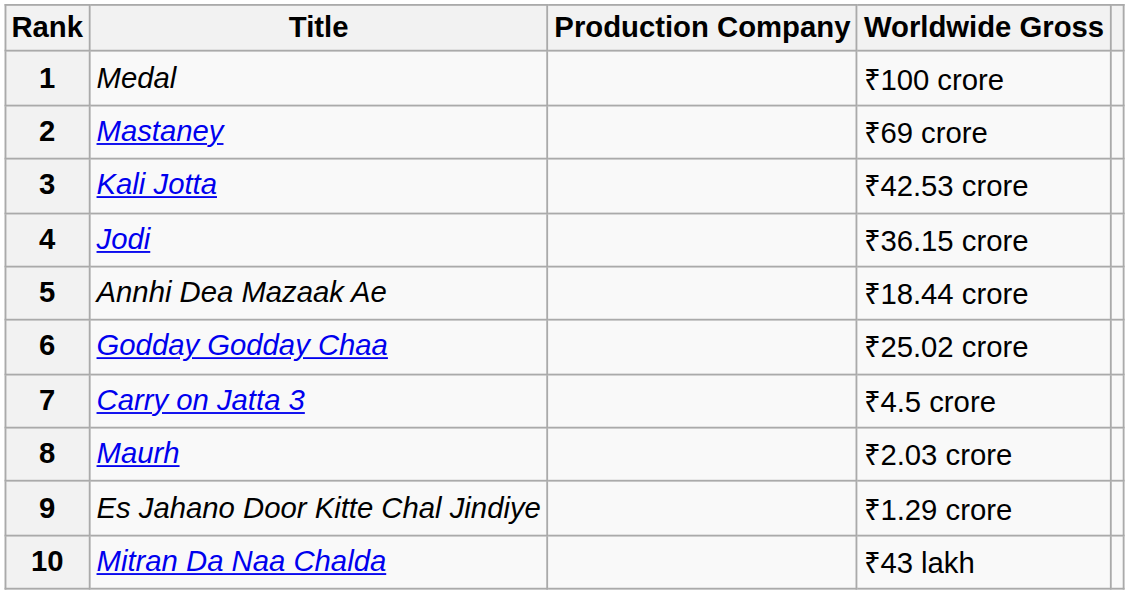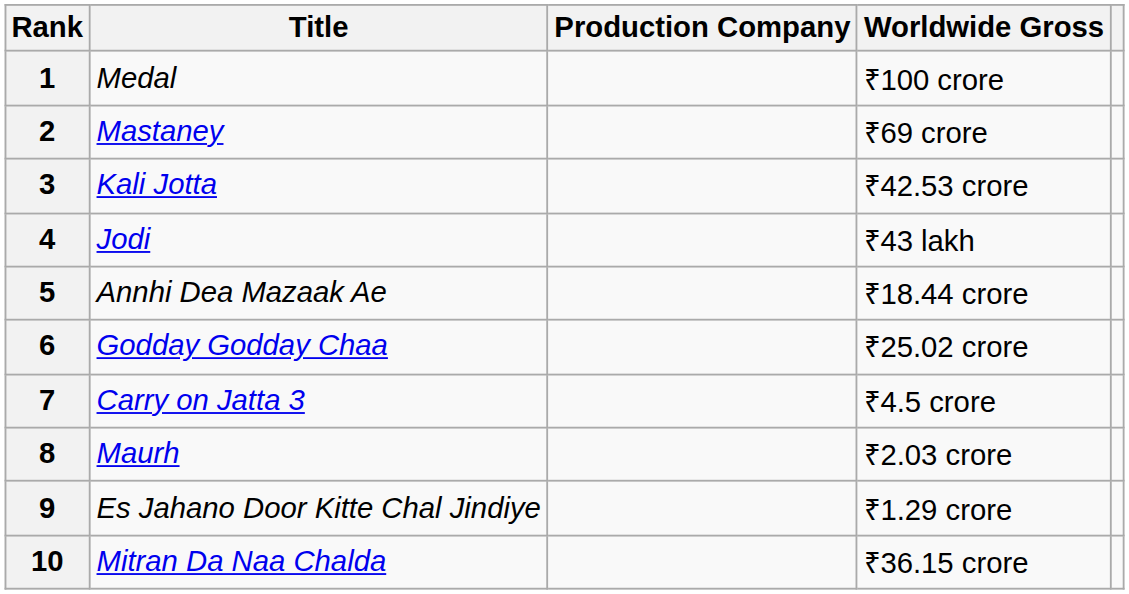 <table class="wikitable sortable" style="margin:auto; margin:auto;">
 <tr>
 <th>Rank</th>
 <th>Title</th>
 <th>Production Company</th>
 <th>Worldwide Gross</th>
 <th scope="col" class="unsortable"></th>
 </tr>
 <tr>
 <th style="text-align:center;">1</th>
 <td><em>Medal</em></td>
 <td></td>
 <td>₹100 crore</td>
 <td style="text-align:center;"></td>
 </tr>
 <tr>
 <th style="text-align:center;">2</th>
 <td style="text-align:left;"><em><a href='#'>Mastaney</a></em></td>
 <td></td>
 <td>₹69 crore</td>
 <td style="text-align:center;"></td>
 </tr>
 <tr>
 <th style="text-align:center;">3</th>
 <td><em><a href='#'>Kali Jotta</a></em></td>
 <td></td>
 <td>₹42.53 crore</td>
 <td style="text-align:center;"></td>
 </tr>
 <tr>
 <th style="text-align:center;">4</th>
 <td><em><a href='#'>Jodi</a></em></td>
 <td></td>
-<td>₹36.15 crore</td>
+<td>₹43 lakh</td>
 <td style="text-align:center;"></td>
 </tr>
 <tr>
 <th style="text-align:center;">5</th>
 <td><em>Annhi Dea Mazaak Ae</em></td>
 <td></td>
 <td>₹18.44 crore</td>
 <td style="text-align:center;"></td>
 </tr>
 <tr>
 <th style="text-align:center;">6</th>
 <td><em><a href='#'>Godday Godday Chaa</a></em></td>
 <td></td>
 <td>₹25.02 crore</td>
 <td style="text-align:center;"></td>
 </tr>
 <tr>
 <th style="text-align:center;">7</th>
 <td><em><a href='#'>Carry on Jatta 3</a></em></td>
 <td></td>
 <td>₹4.5 crore</td>
 <td style="text-align:center;"></td>
 </tr>
 <tr>
 <th style="text-align:center;">8</th>
 <td><em><a href='#'>Maurh</a></em></td>
 <td></td>
 <td>₹2.03 crore</td>
 <td style="text-align:center;"></td>
 </tr>
 <tr>
 <th style="text-align:center;">9</th>
 <td><em>Es Jahano Door Kitte Chal Jindiye</em></td>
 <td></td>
 <td>₹1.29 crore</td>
 <td style="text-align:center;"></td>
 </tr>
 <tr>
 <th style="text-align:center;">10</th>
 <td><em><a href='#'>Mitran Da Naa Chalda</a></em></td>
 <td></td>
-<td>₹43 lakh</td>
+<td>₹36.15 crore</td>
 <td style="text-align:center;"></td>
 </tr>
 </table>
